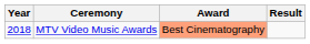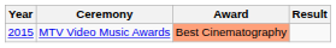 <table class="wikitable plainrowheaders">
 <tr>
 <th>Year</th>
 <th>Ceremony</th>
 <th>Award</th>
 <th>Result</th>
 </tr>
 <tr>
-<td><a href='#'>2018</a></td>
+<td><a href='#'>2015</a></td>
 <td><a href='#'>MTV Video Music Awards</a></td>
 <td style="background: lightsalmon;">Best Cinematography </td>
 <td></td>
 </tr>
 </table>
